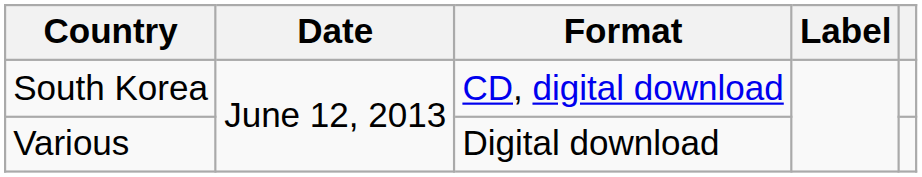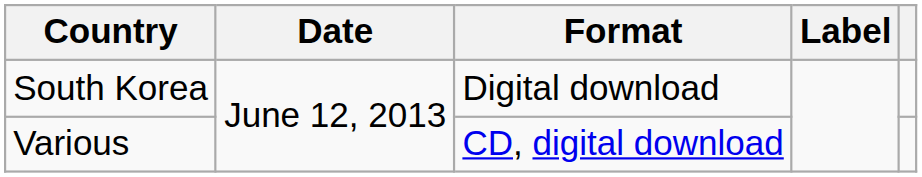 <table class="wikitable">
 <tr>
 <th>Country</th>
 <th>Date</th>
 <th>Format</th>
 <th>Label</th>
 <th></th>
 </tr>
 <tr>
 <td>South Korea</td>
 <td rowspan="2">June 12, 2013</td>
-<td><a href='#'>CD</a>, <a href='#'>digital download</a></td>
+<td>Digital download</td>
 <td rowspan="2"></td>
 <td></td>
 </tr>
 <tr>
 <td>Various</td>
-<td>Digital download</td>
+<td><a href='#'>CD</a>, <a href='#'>digital download</a></td>
 <td></td>
 </tr>
 </table>
